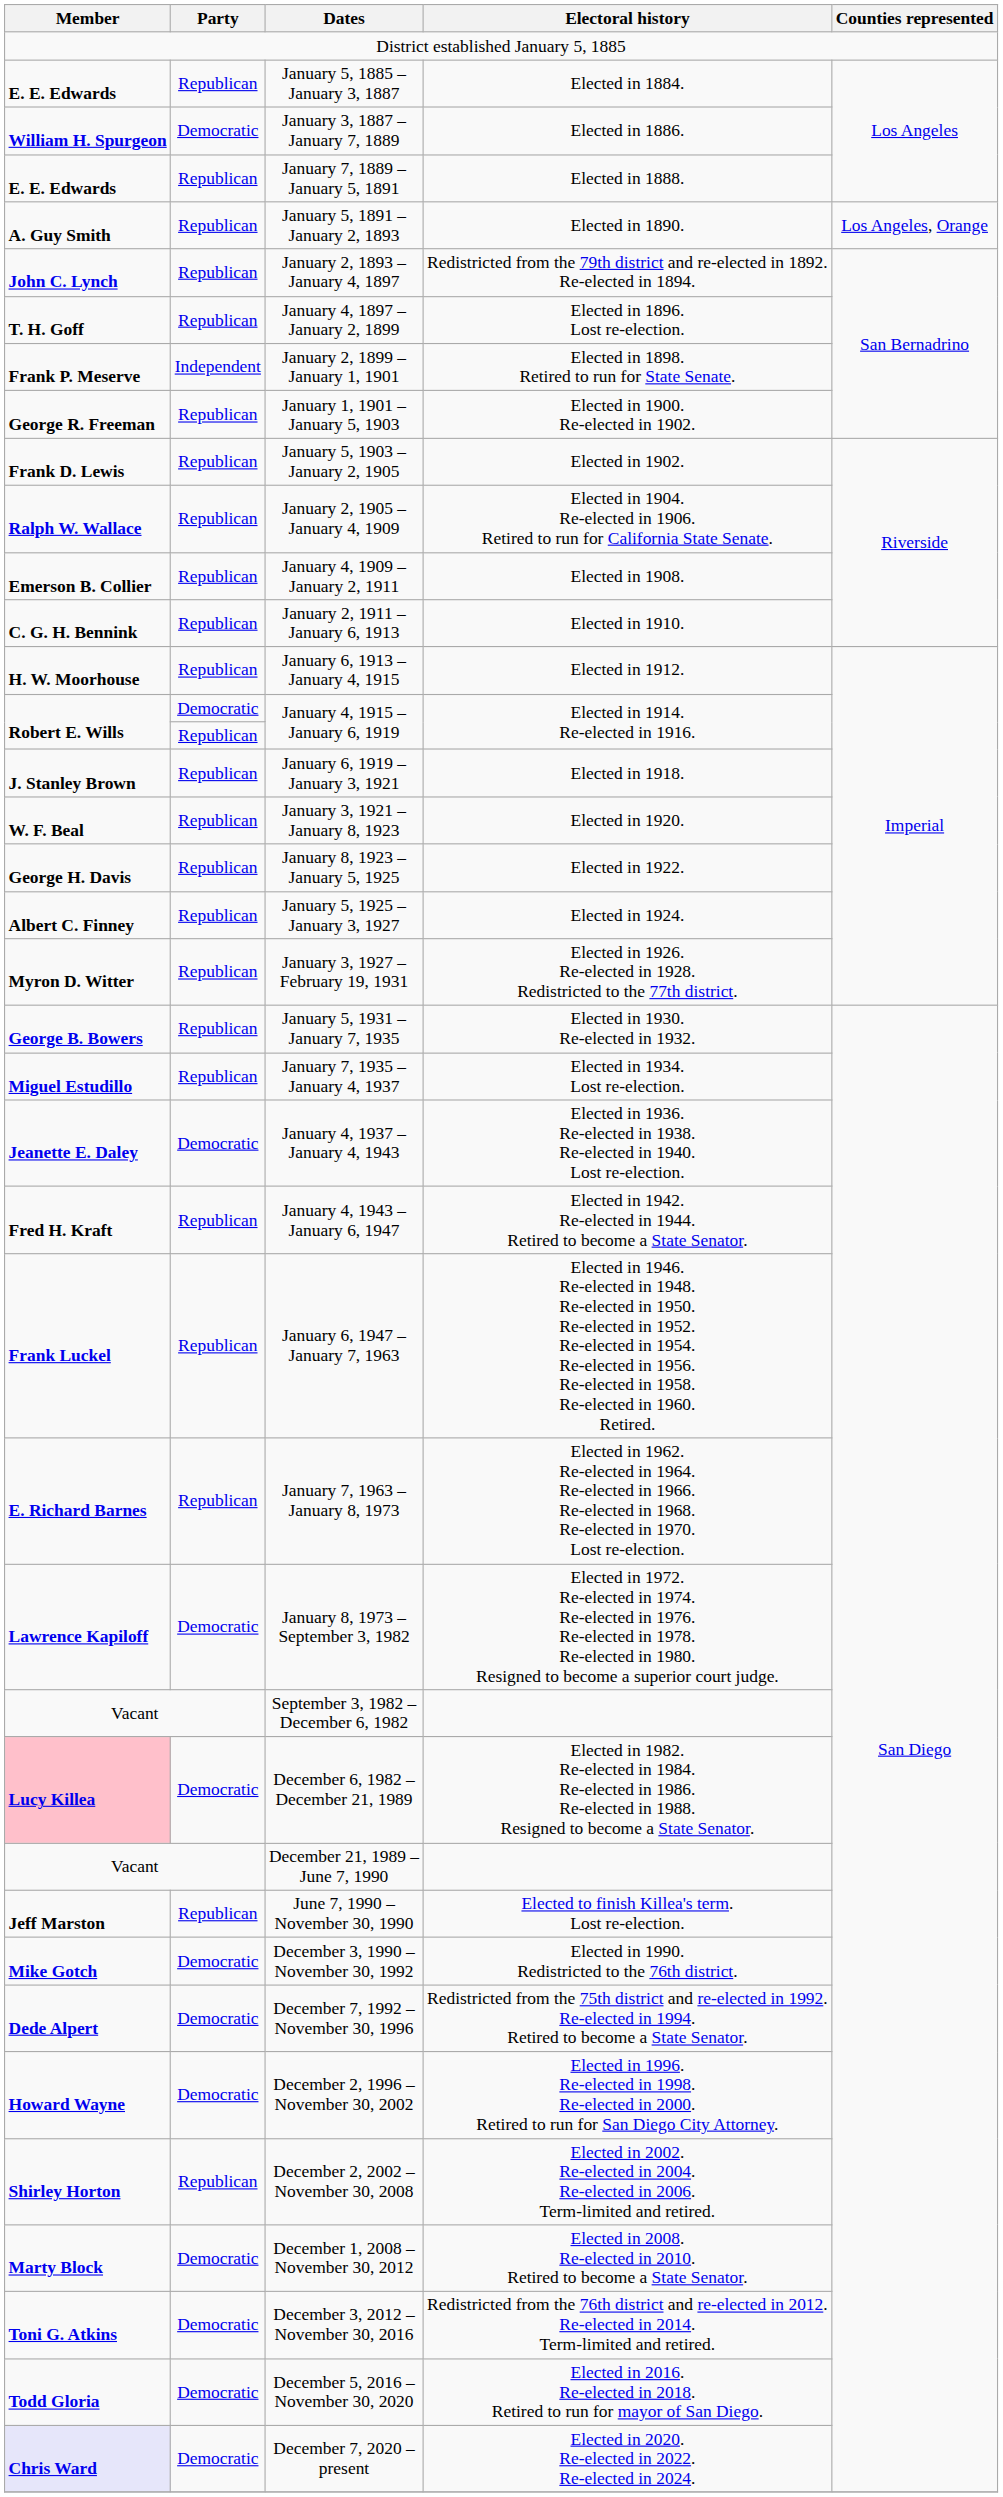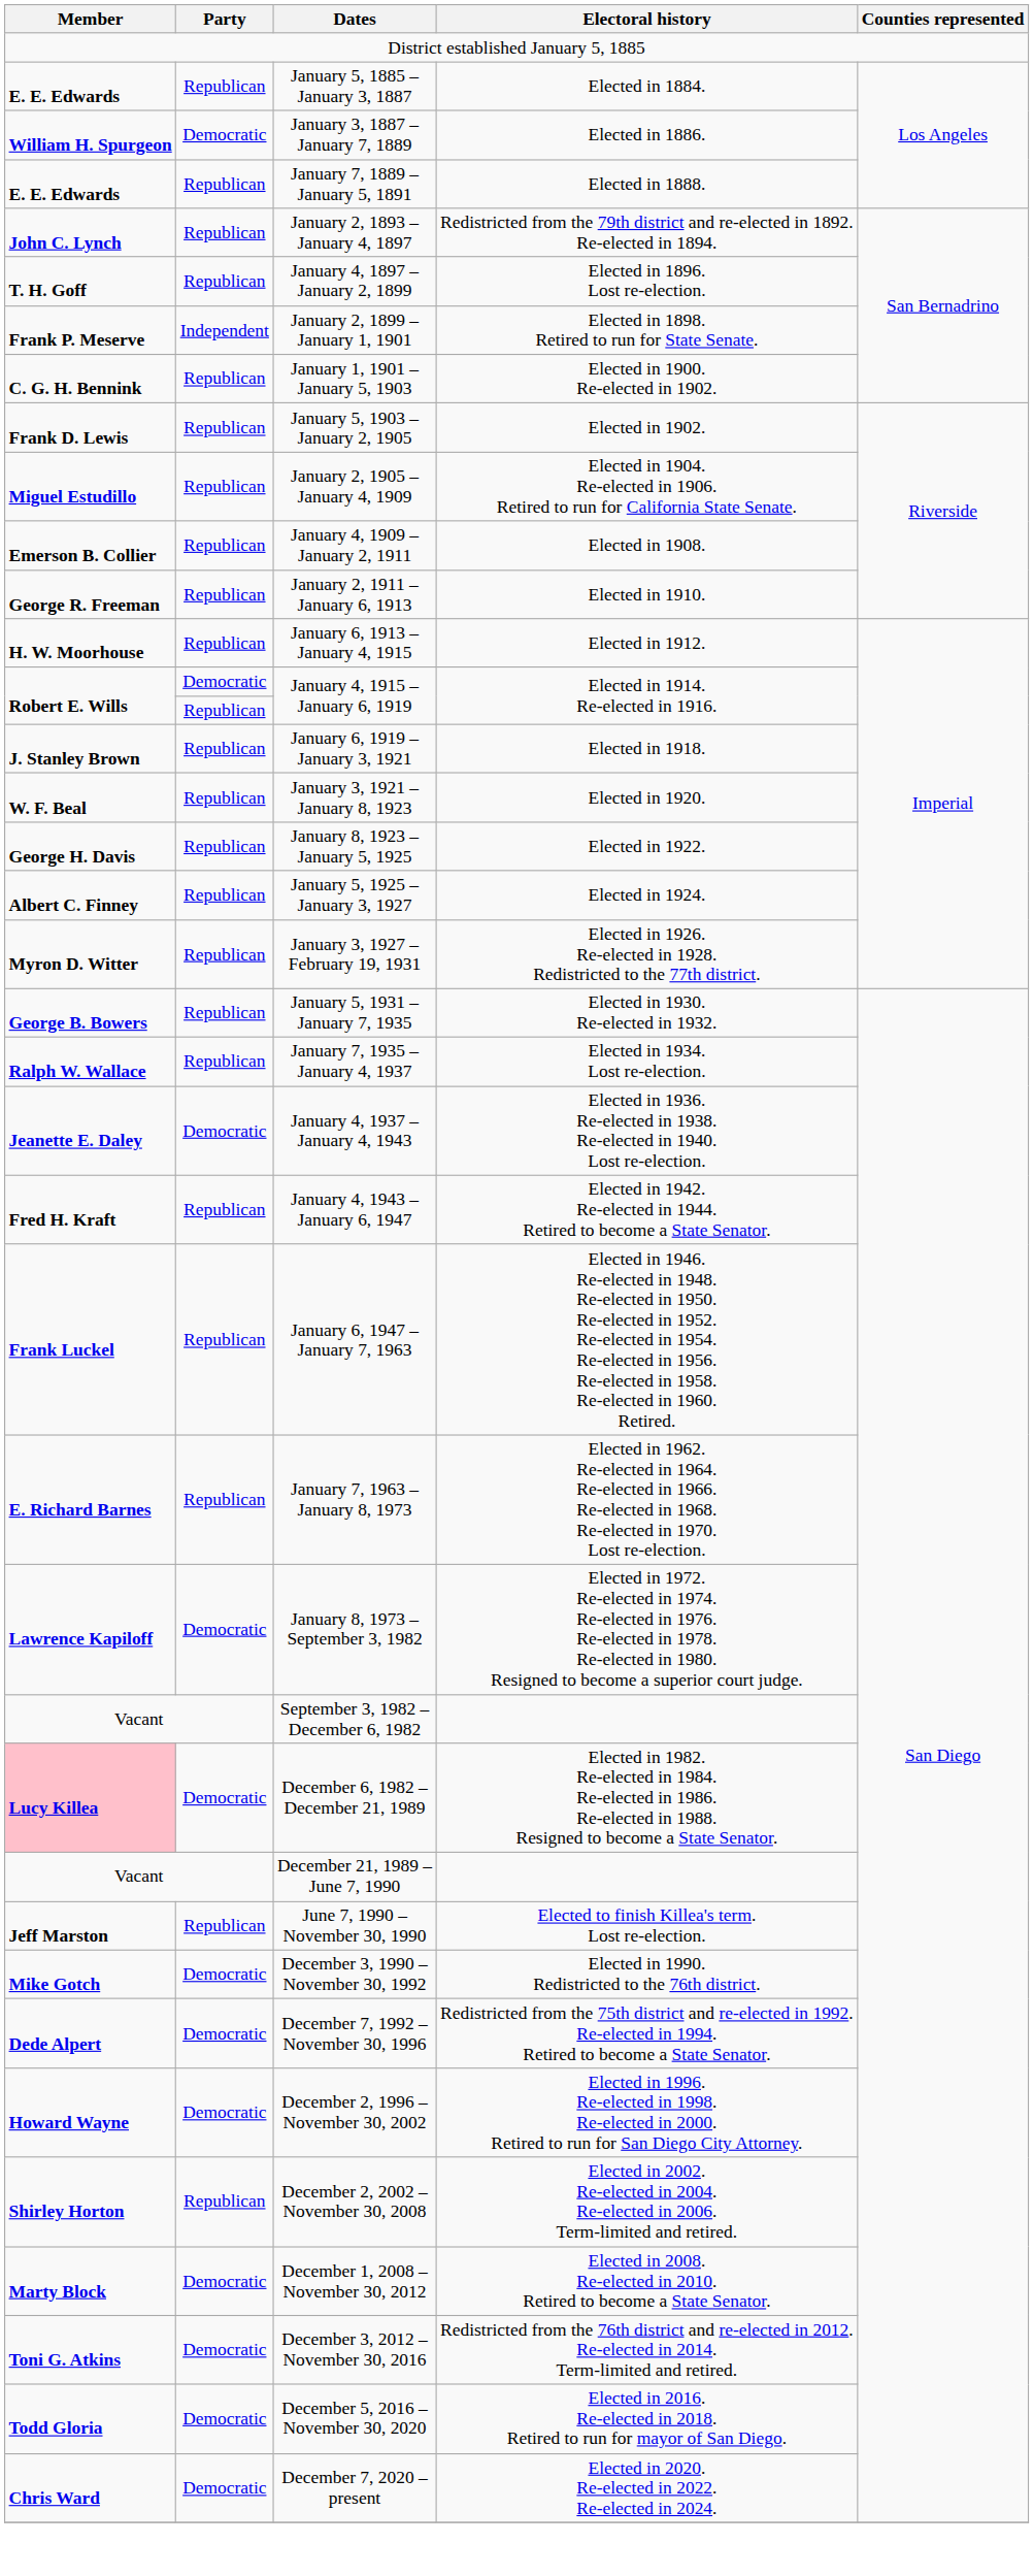 <table class=wikitable style="text-align:center">
 <tr>
 <th>Member</th>
 <th>Party</th>
 <th>Dates</th>
 <th>Electoral history</th>
 <th>Counties represented</th>
 </tr>
 <tr>
 <td colspan=5>District established January 5, 1885</td>
 </tr>
 <tr>
 <td align=left><br> <strong>E. E. Edwards</strong> <br> </td>
 <td><a href='#'>Republican</a></td>
 <td>January 5, 1885 – <br> January 3, 1887</td>
 <td>Elected in 1884. <br> </td>
 <td rowspan="3"><a href='#'>Los Angeles</a></td>
 </tr>
 <tr>
 <td align=left> <br> <strong><a href='#'>William H. Spurgeon</a></strong> <br> </td>
 <td><a href='#'>Democratic</a></td>
 <td>January 3, 1887 – <br> January 7, 1889</td>
 <td>Elected in 1886. <br> </td>
 </tr>
 <tr>
 <td align=left><br> <strong>E. E. Edwards</strong> <br> </td>
 <td><a href='#'>Republican</a></td>
 <td>January 7, 1889 – <br> January 5, 1891</td>
 <td>Elected in 1888. <br> </td>
 </tr>
 <tr>
-<td align=left><br> <strong>A. Guy Smith</strong><br></td>
-<td><a href='#'>Republican</a></td>
-<td>January 5, 1891 – <br> January 2, 1893</td>
-<td>Elected in 1890. <br> </td>
-<td><a href='#'>Los Angeles</a>, <a href='#'>Orange</a></td>
-</tr>
-<tr>
 <td align=left> <br> <strong><a href='#'>John C. Lynch</a></strong> <br> </td>
 <td><a href='#'>Republican</a></td>
 <td>January 2, 1893 – <br> January 4, 1897</td>
 <td>Redistricted from the <a href='#'>79th district</a> and re-elected in 1892. <br> Re-elected in 1894. <br> </td>
 <td rowspan="4"><a href='#'>San Bernadrino</a></td>
 </tr>
 <tr>
 <td align=left><br> <strong>T. H. Goff</strong> <br> </td>
 <td><a href='#'>Republican</a></td>
 <td>January 4, 1897 – <br> January 2, 1899</td>
 <td>Elected in 1896. <br>  Lost re-election.</td>
 </tr>
 <tr>
 <td align=left> <br> <strong>Frank P. Meserve</strong><br></td>
 <td><a href='#'>Independent</a></td>
 <td>January 2, 1899 – <br> January 1, 1901</td>
 <td>Elected in 1898. <br> Retired to run for <a href='#'>State Senate</a>.</td>
 </tr>
 <tr>
-<td align=left><br> <strong>George R. Freeman</strong><br></td>
+<td align=left><br> <strong>C. G. H. Bennink</strong> <br> </td>
 <td><a href='#'>Republican</a></td>
 <td>January 1, 1901 – <br> January 5, 1903</td>
 <td>Elected in 1900. <br> Re-elected in 1902. <br>  </td>
 </tr>
 <tr>
 <td align=left><br> <strong>Frank D. Lewis</strong><br></td>
 <td><a href='#'>Republican</a></td>
 <td>January 5, 1903 – <br> January 2, 1905</td>
 <td>Elected in 1902. <br> </td>
 <td rowspan="4"><a href='#'>Riverside</a></td>
 </tr>
 <tr>
-<td align=left> <br> <strong><a href='#'>Ralph W. Wallace</a></strong> <br></td>
+<td align=left> <br> <strong><a href='#'>Miguel Estudillo</a></strong><br></td>
 <td><a href='#'>Republican</a></td>
 <td>January 2, 1905 – <br> January 4, 1909</td>
 <td>Elected in 1904. <br> Re-elected in 1906. <br> Retired to run for <a href='#'>California State Senate</a>.</td>
 </tr>
 <tr>
 <td align=left><br> <strong>Emerson B. Collier</strong><br></td>
 <td><a href='#'>Republican</a></td>
 <td>January 4, 1909 – <br> January 2, 1911</td>
 <td>Elected in 1908. <br> </td>
 </tr>
 <tr>
-<td align=left><br> <strong>C. G. H. Bennink</strong> <br> </td>
+<td align=left><br> <strong>George R. Freeman</strong><br></td>
 <td><a href='#'>Republican</a></td>
 <td>January 2, 1911 – <br> January 6, 1913</td>
 <td>Elected in 1910. <br> </td>
 </tr>
 <tr>
 <td align=left><br> <strong>H. W. Moorhouse</strong><br></td>
 <td><a href='#'>Republican</a></td>
 <td>January 6, 1913 – <br> January 4, 1915</td>
 <td>Elected in 1912. <br> </td>
 <td rowspan="8"><a href='#'>Imperial</a></td>
 </tr>
 <tr>
 <td rowspan=2 align=left> <br><strong>Robert E. Wills</strong> <br> </td>
 <td><a href='#'>Democratic</a></td>
 <td rowspan=2>January 4, 1915 – <br> January 6, 1919</td>
 <td rowspan="2">Elected in 1914. <br> Re-elected in 1916. <br> </td>
 </tr>
 <tr>
 <td><a href='#'>Republican</a></td>
 </tr>
 <tr>
 <td align=left> <br> <strong>J. Stanley Brown</strong> <br> </td>
 <td><a href='#'>Republican</a></td>
 <td>January 6, 1919 – <br> January 3, 1921</td>
 <td>Elected in 1918. <br> </td>
 </tr>
 <tr>
 <td align=left><br> <strong>W. F. Beal</strong> <br> </td>
 <td><a href='#'>Republican</a></td>
 <td>January 3, 1921 – <br> January 8, 1923</td>
 <td>Elected in 1920. <br> </td>
 </tr>
 <tr>
 <td align=left> <br> <strong>George H. Davis</strong> <br> </td>
 <td><a href='#'>Republican</a></td>
 <td>January 8, 1923 – <br> January 5, 1925</td>
 <td>Elected in 1922. <br> </td>
 </tr>
 <tr>
 <td align=left><br> <strong>Albert C. Finney</strong> <br> </td>
 <td><a href='#'>Republican</a></td>
 <td>January 5, 1925 – <br> January 3, 1927</td>
 <td>Elected in 1924. <br> </td>
 </tr>
 <tr>
 <td align=left><br> <strong>Myron D. Witter</strong> <br> </td>
 <td><a href='#'>Republican</a></td>
 <td>January 3, 1927 – <br> February 19, 1931</td>
 <td>Elected in 1926. <br> Re-elected in 1928. <br> Redistricted to the <a href='#'>77th district</a>.</td>
 </tr>
 <tr>
 <td align=left> <br> <strong><a href='#'>George B. Bowers</a></strong><br></td>
 <td><a href='#'>Republican</a></td>
 <td>January 5, 1931 – <br> January 7, 1935</td>
 <td>Elected in 1930. <br> Re-elected in 1932. <br> </td>
 <td rowspan="19"><a href='#'>San Diego</a></td>
 </tr>
 <tr>
-<td align=left> <br> <strong><a href='#'>Miguel Estudillo</a></strong><br></td>
+<td align=left> <br> <strong><a href='#'>Ralph W. Wallace</a></strong> <br></td>
 <td><a href='#'>Republican</a></td>
 <td>January 7, 1935 – <br> January 4, 1937</td>
 <td>Elected in 1934. <br> Lost re-election.</td>
 </tr>
 <tr>
 <td align=left> <br> <strong><a href='#'>Jeanette E. Daley</a></strong> <br></td>
 <td><a href='#'>Democratic</a></td>
 <td>January 4, 1937 – <br> January 4, 1943</td>
 <td>Elected in 1936. <br> Re-elected in 1938. <br> Re-elected in 1940. <br> Lost re-election.</td>
 </tr>
 <tr>
 <td align=left> <br> <strong>Fred H. Kraft</strong><br></td>
 <td><a href='#'>Republican</a></td>
 <td>January 4, 1943 – <br> January 6, 1947</td>
 <td>Elected in 1942. <br> Re-elected in 1944. <br> Retired to become a <a href='#'>State Senator</a>.</td>
 </tr>
 <tr>
 <td align=left> <br> <strong><a href='#'>Frank Luckel</a></strong><br></td>
 <td><a href='#'>Republican</a></td>
 <td>January 6, 1947 – <br> January 7, 1963</td>
 <td>Elected in 1946. <br> Re-elected in 1948. <br> Re-elected in 1950. <br> Re-elected in 1952. <br> Re-elected in 1954. <br> Re-elected in 1956. <br> Re-elected in 1958. <br> Re-elected in 1960. <br> Retired.</td>
 </tr>
 <tr>
 <td align=left> <br> <strong><a href='#'>E. Richard Barnes</a></strong> <br> </td>
 <td><a href='#'>Republican</a></td>
 <td>January 7, 1963 – <br> January 8, 1973</td>
 <td>Elected in 1962. <br> Re-elected in 1964. <br> Re-elected in 1966. <br> Re-elected in 1968. <br> Re-elected in 1970. <br> Lost re-election.</td>
 </tr>
 <tr>
 <td align=left> <br> <strong><a href='#'>Lawrence Kapiloff</a></strong> <br></td>
 <td><a href='#'>Democratic</a></td>
 <td>January 8, 1973 – <br> September 3, 1982</td>
 <td>Elected in 1972. <br> Re-elected in 1974. <br> Re-elected in 1976. <br> Re-elected in 1978. <br> Re-elected in 1980. <br> Resigned to become a superior court judge.</td>
 </tr>
 <tr>
 <td colspan="2">Vacant</td>
 <td>September 3, 1982 – <br> December 6, 1982</td>
 <td></td>
 </tr>
 <tr>
 <td align=left style="background: pink;"> <br> <strong><a href='#'>Lucy Killea</a></strong> <br></td>
 <td><a href='#'>Democratic</a></td>
 <td>December 6, 1982 – <br> December 21, 1989</td>
 <td>Elected in 1982. <br> Re-elected in 1984. <br> Re-elected in 1986. <br> Re-elected in 1988. <br> Resigned to become a  <a href='#'>State Senator</a>.</td>
 </tr>
 <tr>
 <td colspan="2">Vacant</td>
 <td>December 21, 1989 – <br> June 7, 1990</td>
 <td></td>
 </tr>
 <tr>
 <td align=left><br> <strong>Jeff Marston</strong> <br></td>
 <td><a href='#'>Republican</a></td>
 <td>June 7, 1990 – <br> November 30, 1990</td>
 <td><a href='#'>Elected to finish Killea's term</a>. <br> Lost re-election.</td>
 </tr>
 <tr>
 <td align=left><br> <strong><a href='#'>Mike Gotch</a></strong> <br></td>
 <td><a href='#'>Democratic</a></td>
 <td>December 3, 1990 – <br> November 30, 1992</td>
 <td>Elected in 1990. <br> Redistricted to the <a href='#'>76th district</a>.</td>
 </tr>
 <tr>
 <td align=left> <br> <strong><a href='#'>Dede Alpert</a></strong> <br> </td>
 <td><a href='#'>Democratic</a></td>
 <td>December 7, 1992 – <br> November 30, 1996</td>
 <td>Redistricted from the <a href='#'>75th district</a> and <a href='#'>re-elected in 1992</a>. <br> <a href='#'>Re-elected in 1994</a>. <br> Retired to become a <a href='#'>State Senator</a>.</td>
 </tr>
 <tr>
 <td align=left> <br> <strong><a href='#'>Howard Wayne</a></strong> <br></td>
 <td><a href='#'>Democratic</a></td>
 <td>December 2, 1996 – <br> November 30, 2002</td>
 <td><a href='#'>Elected in 1996</a>. <br> <a href='#'>Re-elected in 1998</a>. <br> <a href='#'>Re-elected in 2000</a>. <br> Retired to run for <a href='#'>San Diego City Attorney</a>.</td>
 </tr>
 <tr>
 <td align=left> <br> <strong><a href='#'>Shirley Horton</a></strong> <br> </td>
 <td><a href='#'>Republican</a></td>
 <td>December 2, 2002 – <br> November 30, 2008</td>
 <td><a href='#'>Elected in 2002</a>. <br> <a href='#'>Re-elected in 2004</a>. <br> <a href='#'>Re-elected in 2006</a>. <br> Term-limited and retired.</td>
 </tr>
 <tr>
 <td align=left> <br> <strong><a href='#'>Marty Block</a></strong> <br></td>
 <td><a href='#'>Democratic</a></td>
 <td>December 1, 2008 – <br> November 30, 2012</td>
 <td><a href='#'>Elected in 2008</a>. <br> <a href='#'>Re-elected in 2010</a>. <br> Retired to become a <a href='#'>State Senator</a>.</td>
 </tr>
 <tr>
 <td align=left> <br> <strong><a href='#'>Toni G. Atkins</a></strong><br></td>
 <td><a href='#'>Democratic</a></td>
 <td>December 3, 2012 – <br> November 30, 2016</td>
 <td>Redistricted from the <a href='#'>76th district</a> and <a href='#'>re-elected in 2012</a>. <br> <a href='#'>Re-elected in 2014</a>. <br> Term-limited and retired.</td>
 </tr>
 <tr>
 <td align=left> <br> <strong><a href='#'>Todd Gloria</a></strong><br></td>
 <td><a href='#'>Democratic</a></td>
 <td>December 5, 2016 – <br> November 30, 2020</td>
 <td><a href='#'>Elected in 2016</a>. <br> <a href='#'>Re-elected in 2018</a>. <br> Retired to run for <a href='#'>mayor of San Diego</a>.</td>
 </tr>
 <tr>
-<td align=left style="background: lavender;"> <br> <strong><a href='#'>Chris Ward</a></strong><br></td>
+<td align=left> <br> <strong><a href='#'>Chris Ward</a></strong><br></td>
 <td><a href='#'>Democratic</a></td>
 <td>December 7, 2020 – <br>present</td>
 <td><a href='#'>Elected in 2020</a>. <br> <a href='#'>Re-elected in 2022</a>. <br> <a href='#'>Re-elected in 2024</a>.</td>
 </tr>
 <tr>
 </tr>
 </table>
